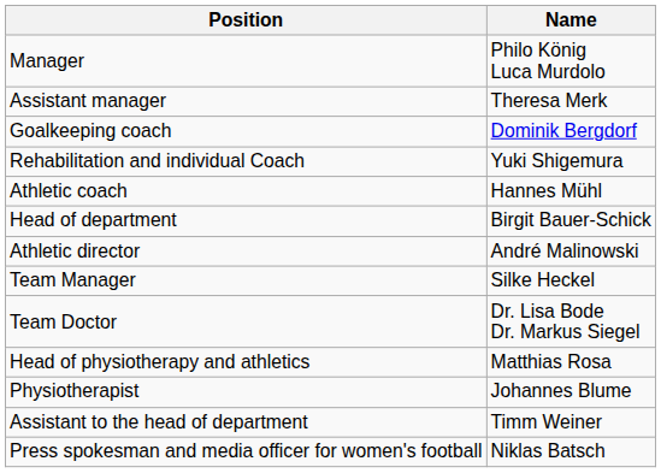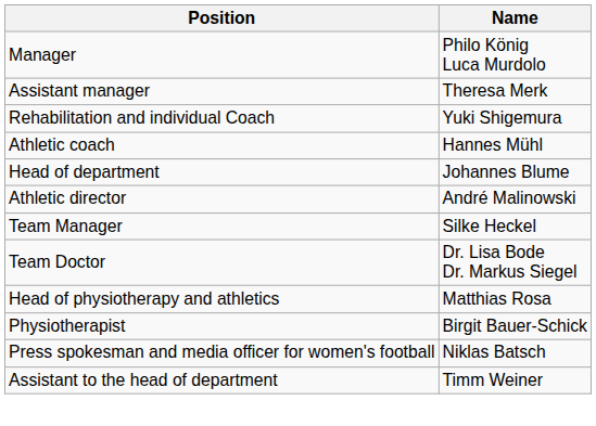 <table class="wikitable">
 <tr>
 <th>Position</th>
 <th>Name</th>
 </tr>
 <tr>
 <td>Manager</td>
 <td> Philo König <br>  Luca Murdolo</td>
 </tr>
 <tr>
 <td>Assistant manager</td>
 <td> Theresa Merk</td>
 </tr>
 <tr>
-<td>Goalkeeping coach</td>
-<td> <a href='#'>Dominik Bergdorf</a></td>
-</tr>
-<tr>
 <td>Rehabilitation and individual Coach</td>
 <td> Yuki Shigemura</td>
 </tr>
 <tr>
 <td>Athletic coach</td>
 <td> Hannes Mühl</td>
 </tr>
 <tr>
 <td>Head of department</td>
-<td> Birgit Bauer-Schick</td>
+<td> Johannes Blume</td>
 </tr>
 <tr>
 <td>Athletic director</td>
 <td> André Malinowski</td>
 </tr>
 <tr>
 <td>Team Manager</td>
 <td> Silke Heckel</td>
 </tr>
 <tr>
 <td>Team Doctor</td>
 <td> Dr. Lisa Bode <br>  Dr. Markus Siegel</td>
 </tr>
 <tr>
 <td>Head of physiotherapy and athletics</td>
 <td> Matthias Rosa</td>
 </tr>
 <tr>
 <td>Physiotherapist</td>
-<td> Johannes Blume</td>
+<td> Birgit Bauer-Schick</td>
+</tr>
+<tr>
+<td>Press spokesman and media officer for women's football</td>
+<td> Niklas Batsch</td>
 </tr>
 <tr>
 <td>Assistant to the head of department</td>
 <td> Timm Weiner</td>
 </tr>
-<tr>
-<td>Press spokesman and media officer for women's football</td>
-<td> Niklas Batsch</td>
-</tr>
 </table>
